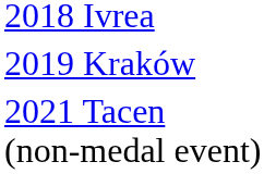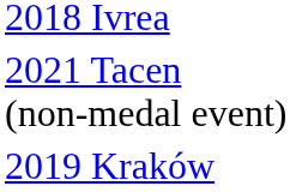 <table>
 <tr>
 <td><a href='#'>2018 Ivrea</a></td>
+<td></td>
+<td></td>
+<td></td>
+</tr>
+<tr>
+<td><a href='#'>2021 Tacen</a><br>(non-medal event)</td>
 <td></td>
 <td></td>
 <td></td>
 </tr>
 <tr>
 <td><a href='#'>2019 Kraków</a></td>
 <td></td>
 <td></td>
 <td></td>
 </tr>
-<tr>
-<td><a href='#'>2021 Tacen</a><br>(non-medal event)</td>
-<td></td>
-<td></td>
-<td></td>
-</tr>
 </table>
